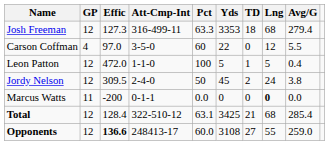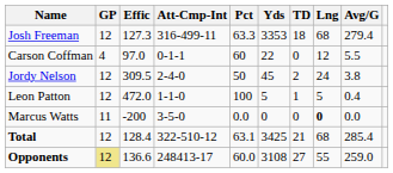 <table class="wikitable" style="white-space:nowrap;">
 <tr>
 <th>Name</th>
 <th>GP</th>
 <th>Effic</th>
 <th>Att-Cmp-Int</th>
 <th>Pct</th>
 <th>Yds</th>
 <th>TD</th>
 <th>Lng</th>
 <th>Avg/G</th>
 </tr>
 <tr>
 <td><a href='#'>Josh Freeman</a></td>
 <td>12</td>
 <td>127.3</td>
 <td>316-499-11</td>
 <td>63.3</td>
 <td>3353</td>
 <td>18</td>
 <td>68</td>
 <td>279.4</td>
 <td></td>
 </tr>
 <tr>
 <td>Carson Coffman</td>
 <td>4</td>
 <td>97.0</td>
-<td>3-5-0</td>
+<td>0-1-1</td>
 <td>60</td>
 <td>22</td>
 <td>0</td>
 <td>12</td>
 <td>5.5</td>
+<td></td>
+</tr>
+<tr>
+<td><a href='#'>Jordy Nelson</a></td>
+<td>12</td>
+<td>309.5</td>
+<td>2-4-0</td>
+<td>50</td>
+<td>45</td>
+<td>2</td>
+<td>24</td>
+<td>3.8</td>
 <td></td>
 </tr>
 <tr>
 <td>Leon Patton</td>
 <td>12</td>
 <td>472.0</td>
 <td>1-1-0</td>
 <td>100</td>
 <td>5</td>
 <td>1</td>
 <td>5</td>
 <td>0.4</td>
 <td></td>
 </tr>
 <tr>
-<td><a href='#'>Jordy Nelson</a></td>
-<td>12</td>
-<td>309.5</td>
-<td>2-4-0</td>
-<td>50</td>
-<td>45</td>
-<td>2</td>
-<td>24</td>
-<td>3.8</td>
-<td></td>
-</tr>
-<tr>
 <td>Marcus Watts</td>
 <td>11</td>
 <td>-200</td>
-<td>0-1-1</td>
+<td>3-5-0</td>
 <td>0.0</td>
 <td>0</td>
 <td>0</td>
 <td><strong>0</strong></td>
 <td>0.0</td>
 <td></td>
 </tr>
 <tr>
 <td><strong>Total</strong></td>
 <td>12</td>
 <td>128.4</td>
 <td>322-510-12</td>
 <td>63.1</td>
 <td>3425</td>
 <td>21</td>
 <td>68</td>
 <td>285.4</td>
 <td></td>
 </tr>
 <tr>
 <td><strong>Opponents</strong></td>
-<td>12</td>
-<td><strong>136.6</strong></td>
+<td style="background: khaki;">12</td>
+<td>136.6</td>
 <td>248413-17</td>
 <td>60.0</td>
 <td>3108</td>
 <td>27</td>
 <td>55</td>
 <td>259.0</td>
 <td></td>
 </tr>
 </table>
